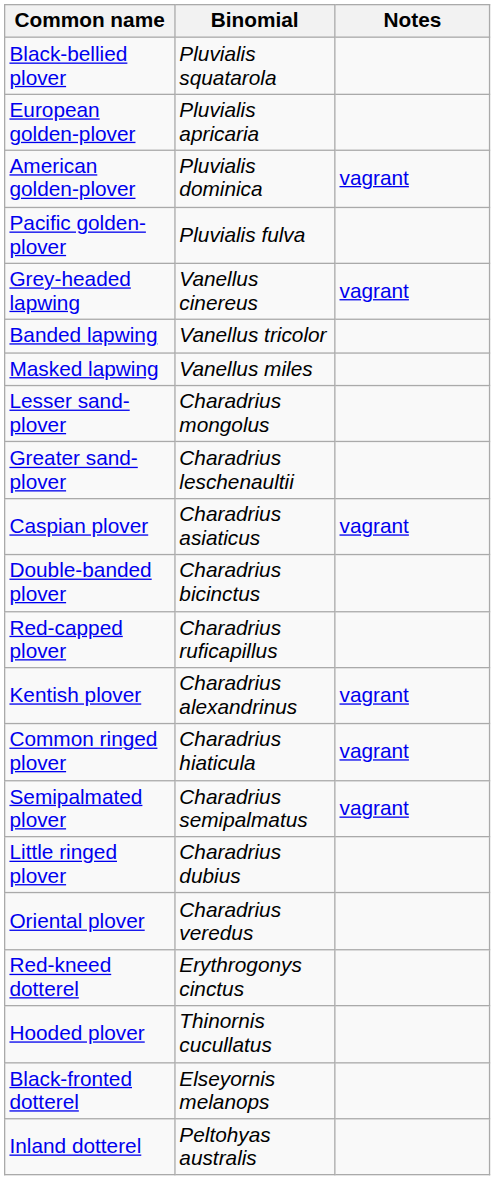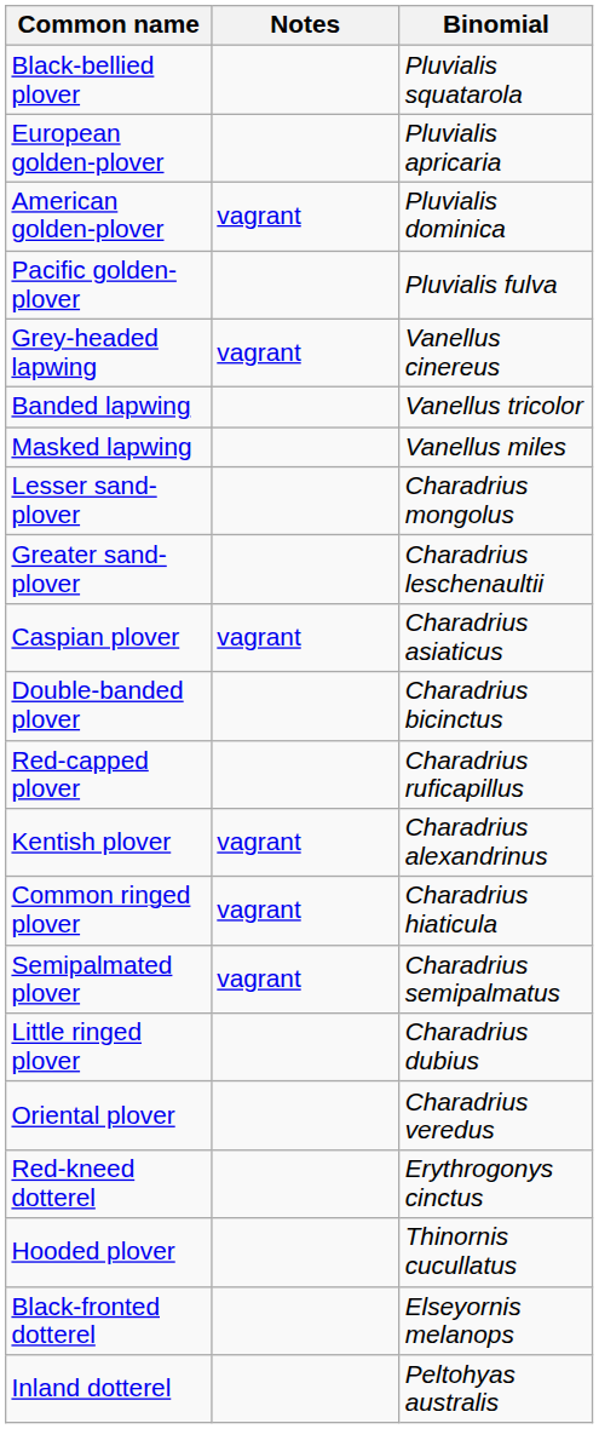 <table style="width:60%;" class="wikitable">
 <tr>
 <th width=35%>Common name</th>
+<th width=32%>Notes</th>
 <th width=33%>Binomial</th>
-<th width=32%>Notes</th>
 </tr>
 <tr>
 <td><a href='#'>Black-bellied plover</a></td>
+<td></td>
 <td><em>Pluvialis squatarola</em></td>
-<td></td>
 </tr>
 <tr>
 <td><a href='#'>European golden-plover</a></td>
+<td></td>
 <td><em>Pluvialis apricaria</em></td>
-<td></td>
 </tr>
 <tr>
 <td><a href='#'>American golden-plover</a></td>
+<td><a href='#'>vagrant</a></td>
 <td><em>Pluvialis dominica</em></td>
-<td><a href='#'>vagrant</a></td>
 </tr>
 <tr>
 <td><a href='#'>Pacific golden-plover</a></td>
+<td></td>
 <td><em>Pluvialis fulva</em></td>
-<td></td>
 </tr>
 <tr>
 <td><a href='#'>Grey-headed lapwing</a></td>
+<td><a href='#'>vagrant</a></td>
 <td><em>Vanellus cinereus</em></td>
-<td><a href='#'>vagrant</a></td>
 </tr>
 <tr>
 <td><a href='#'>Banded lapwing</a></td>
+<td></td>
 <td><em>Vanellus tricolor</em></td>
-<td></td>
 </tr>
 <tr>
 <td><a href='#'>Masked lapwing</a></td>
+<td></td>
 <td><em>Vanellus miles</em></td>
-<td></td>
 </tr>
 <tr>
 <td><a href='#'>Lesser sand-plover</a></td>
+<td></td>
 <td><em>Charadrius mongolus</em></td>
-<td></td>
 </tr>
 <tr>
 <td><a href='#'>Greater sand-plover</a></td>
+<td></td>
 <td><em>Charadrius leschenaultii</em></td>
-<td></td>
 </tr>
 <tr>
 <td><a href='#'>Caspian plover</a></td>
+<td><a href='#'>vagrant</a></td>
 <td><em>Charadrius asiaticus</em></td>
-<td><a href='#'>vagrant</a></td>
 </tr>
 <tr>
 <td><a href='#'>Double-banded plover</a></td>
+<td></td>
 <td><em>Charadrius bicinctus</em></td>
-<td></td>
 </tr>
 <tr>
 <td><a href='#'>Red-capped plover</a></td>
+<td></td>
 <td><em>Charadrius ruficapillus</em></td>
-<td></td>
 </tr>
 <tr>
 <td><a href='#'>Kentish plover</a></td>
+<td><a href='#'>vagrant</a></td>
 <td><em>Charadrius alexandrinus</em></td>
-<td><a href='#'>vagrant</a></td>
 </tr>
 <tr>
 <td><a href='#'>Common ringed plover</a></td>
+<td><a href='#'>vagrant</a></td>
 <td><em>Charadrius hiaticula</em></td>
-<td><a href='#'>vagrant</a></td>
 </tr>
 <tr>
 <td><a href='#'>Semipalmated plover</a></td>
+<td><a href='#'>vagrant</a></td>
 <td><em>Charadrius semipalmatus</em></td>
-<td><a href='#'>vagrant</a></td>
 </tr>
 <tr>
 <td><a href='#'>Little ringed plover</a></td>
+<td></td>
 <td><em>Charadrius dubius</em></td>
-<td></td>
 </tr>
 <tr>
 <td><a href='#'>Oriental plover</a></td>
+<td></td>
 <td><em>Charadrius veredus</em></td>
-<td></td>
 </tr>
 <tr>
 <td><a href='#'>Red-kneed dotterel</a></td>
+<td></td>
 <td><em>Erythrogonys cinctus</em></td>
-<td></td>
 </tr>
 <tr>
 <td><a href='#'>Hooded plover</a></td>
+<td></td>
 <td><em>Thinornis cucullatus</em></td>
-<td></td>
 </tr>
 <tr>
 <td><a href='#'>Black-fronted dotterel</a></td>
+<td></td>
 <td><em>Elseyornis melanops</em></td>
-<td></td>
 </tr>
 <tr>
 <td><a href='#'>Inland dotterel</a></td>
+<td></td>
 <td><em>Peltohyas australis</em></td>
-<td></td>
 </tr>
 </table>
